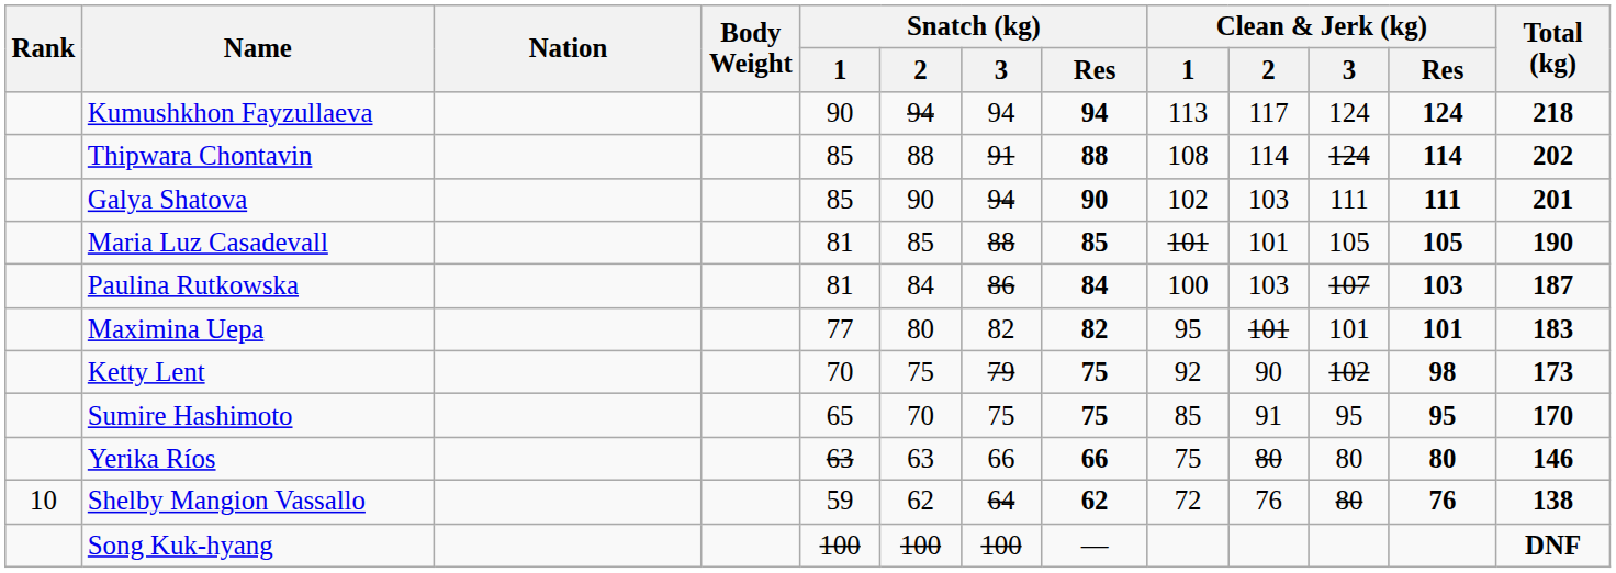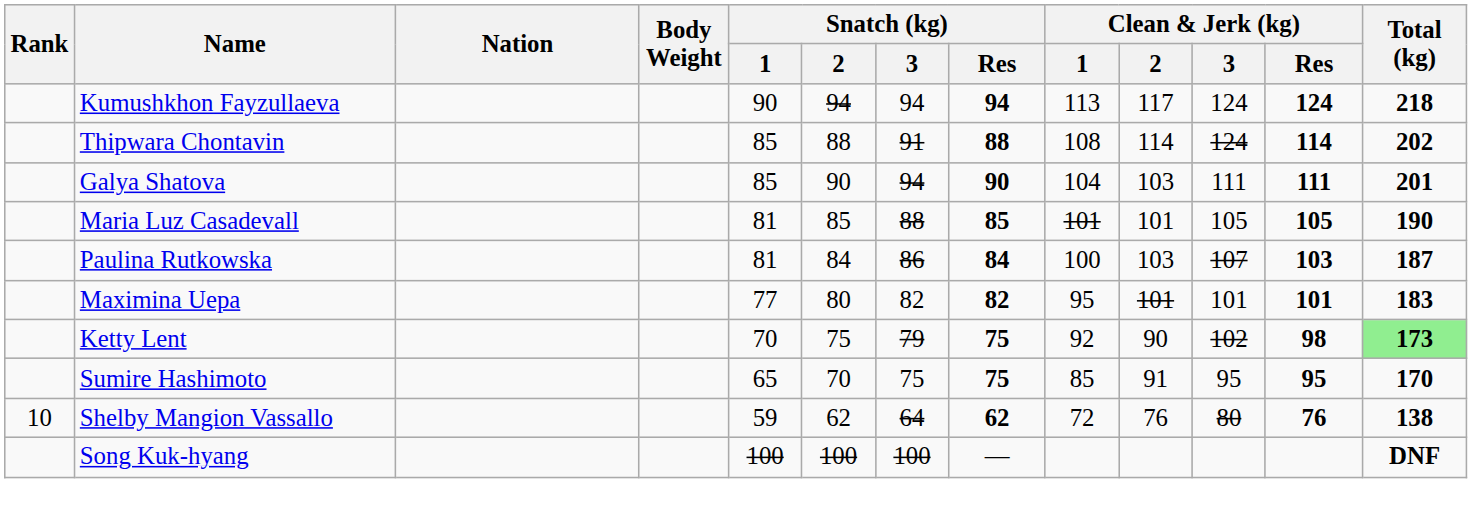 <table class = "wikitable" style="text-align:center;">
 <tr>
 <th rowspan=2>Rank</th>
 <th rowspan=2 width=200>Name</th>
 <th rowspan=2 width=150>Nation</th>
 <th rowspan=2 width=50>Body Weight</th>
 <th colspan=4>Snatch (kg)</th>
 <th colspan=4>Clean & Jerk (kg)</th>
 <th rowspan=2 width=60>Total (kg)</th>
 </tr>
 <tr>
 <th width=40>1</th>
 <th width=40>2</th>
 <th width=40>3</th>
 <th width=55>Res</th>
 <th width=40>1</th>
 <th width=40>2</th>
 <th width=40>3</th>
 <th width=55>Res</th>
 </tr>
 <tr>
 <td></td>
 <td align=left><a href='#'>Kumushkhon Fayzullaeva</a></td>
 <td align=left></td>
 <td></td>
 <td>90</td>
 <td><s>94</s></td>
 <td>94</td>
 <td><strong>94</strong></td>
 <td>113</td>
 <td>117</td>
 <td>124</td>
 <td><strong>124</strong></td>
 <td><strong>218</strong></td>
 </tr>
 <tr>
 <td></td>
 <td align=left><a href='#'>Thipwara Chontavin</a></td>
 <td align=left></td>
 <td></td>
 <td>85</td>
 <td>88</td>
 <td><s>91</s></td>
 <td><strong>88</strong></td>
 <td>108</td>
 <td>114</td>
 <td><s>124</s></td>
 <td><strong>114</strong></td>
 <td><strong>202</strong></td>
 </tr>
 <tr>
 <td></td>
 <td align=left><a href='#'>Galya Shatova</a></td>
 <td align=left></td>
 <td></td>
 <td>85</td>
 <td>90</td>
 <td><s>94</s></td>
 <td><strong>90</strong></td>
-<td>102</td>
+<td>104</td>
 <td>103</td>
 <td>111</td>
 <td><strong>111</strong></td>
 <td><strong>201</strong></td>
 </tr>
 <tr>
 <td></td>
 <td align=left><a href='#'>Maria Luz Casadevall</a></td>
 <td align=left></td>
 <td></td>
 <td>81</td>
 <td>85</td>
 <td><s>88</s></td>
 <td><strong>85</strong></td>
 <td><s>101</s></td>
 <td>101</td>
 <td>105</td>
 <td><strong>105</strong></td>
 <td><strong>190</strong></td>
 </tr>
 <tr>
 <td></td>
 <td align=left><a href='#'>Paulina Rutkowska</a></td>
 <td align=left></td>
 <td></td>
 <td>81</td>
 <td>84</td>
 <td><s>86</s></td>
 <td><strong>84</strong></td>
 <td>100</td>
 <td>103</td>
 <td><s>107</s></td>
 <td><strong>103</strong></td>
 <td><strong>187</strong></td>
 </tr>
 <tr>
 <td></td>
 <td align=left><a href='#'>Maximina Uepa</a></td>
 <td align=left></td>
 <td></td>
 <td>77</td>
 <td>80</td>
 <td>82</td>
 <td><strong>82</strong></td>
 <td>95</td>
 <td><s>101</s></td>
 <td>101</td>
 <td><strong>101</strong></td>
 <td><strong>183</strong></td>
 </tr>
 <tr>
 <td></td>
 <td align=left><a href='#'>Ketty Lent</a></td>
 <td align=left></td>
 <td></td>
 <td>70</td>
 <td>75</td>
 <td><s>79</s></td>
 <td><strong>75</strong></td>
 <td>92</td>
 <td>90</td>
 <td><s>102</s></td>
 <td><strong>98</strong></td>
-<td><strong>173</strong></td>
+<td style="background: lightgreen;"><strong>173</strong></td>
 </tr>
 <tr>
 <td></td>
 <td align=left><a href='#'>Sumire Hashimoto</a></td>
 <td align=left></td>
 <td></td>
 <td>65</td>
 <td>70</td>
 <td>75</td>
 <td><strong>75</strong></td>
 <td>85</td>
 <td>91</td>
 <td>95</td>
 <td><strong>95</strong></td>
 <td><strong>170</strong></td>
-</tr>
-<tr>
-<td></td>
-<td align=left><a href='#'>Yerika Ríos</a></td>
-<td align=left></td>
-<td></td>
-<td><s>63</s></td>
-<td>63</td>
-<td>66</td>
-<td><strong>66</strong></td>
-<td>75</td>
-<td><s>80</s></td>
-<td>80</td>
-<td><strong>80</strong></td>
-<td><strong>146</strong></td>
 </tr>
 <tr>
 <td>10</td>
 <td align=left><a href='#'>Shelby Mangion Vassallo</a></td>
 <td align=left></td>
 <td></td>
 <td>59</td>
 <td>62</td>
 <td><s>64</s></td>
 <td><strong>62</strong></td>
 <td>72</td>
 <td>76</td>
 <td><s>80</s></td>
 <td><strong>76</strong></td>
 <td><strong>138</strong></td>
 </tr>
 <tr>
 <td></td>
 <td align=left><a href='#'>Song Kuk-hyang</a></td>
 <td align=left></td>
 <td></td>
 <td><s>100</s></td>
 <td><s>100</s></td>
 <td><s>100</s></td>
 <td>—</td>
 <td></td>
 <td></td>
 <td></td>
 <td></td>
 <td><strong>DNF</strong></td>
 </tr>
 </table>
